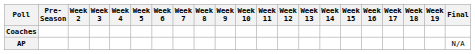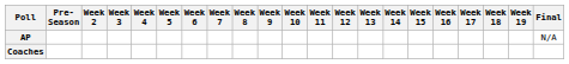 <table class="wikitable" style="white-space:nowrap;font-size:90%">
 <tr>
 <th>Poll</th>
 <th>Pre-<br>Season</th>
 <th>Week<br>2</th>
 <th>Week<br>3</th>
 <th>Week<br>4</th>
 <th>Week<br>5</th>
 <th>Week<br>6</th>
 <th>Week<br>7</th>
 <th>Week<br>8</th>
 <th>Week<br>9</th>
 <th>Week<br>10</th>
 <th>Week<br>11</th>
 <th>Week<br>12</th>
 <th>Week<br>13</th>
 <th>Week<br>14</th>
 <th>Week<br>15</th>
 <th>Week<br>16</th>
 <th>Week<br>17</th>
 <th>Week<br>18</th>
 <th>Week<br>19</th>
 <th>Final</th>
 </tr>
 <tr style="text-align:center;">
+<th>AP</th>
+<td style="background:#FFFFFF;"></td>
+<td style="background:#FFFFFF;"></td>
+<td style="background:#FFFFFF;"></td>
+<td style="background:#FFFFFF;"></td>
+<td style="background:#FFFFFF;"></td>
+<td style="background:#FFFFFF;"></td>
+<td style="background:#FFFFFF;"></td>
+<td style="background:#FFFFFF;"></td>
+<td style="background:#FFFFFF;"></td>
+<td style="background:#FFFFFF;"></td>
+<td style="background:#FFFFFF;"></td>
+<td style="background:#FFFFFF;"></td>
+<td style="background:#FFFFFF;"></td>
+<td style="background:#FFFFFF;"></td>
+<td style="background:#FFFFFF;"></td>
+<td style="background:#FFFFFF;"></td>
+<td style="background:#FFFFFF;"></td>
+<td style="background:#FFFFFF;"></td>
+<td style="background:#FFFFFF;"></td>
+<td style="background:#FFFFFF;">N/A</td>
+</tr>
+<tr style="text-align:center;">
 <th>Coaches</th>
 <td style="background:#FFFFFF;"></td>
 <td style="background:#FFFFFF;"></td>
 <td style="background:#FFFFFF;"></td>
 <td style="background:#FFFFFF;"></td>
 <td style="background:#FFFFFF;"></td>
 <td style="background:#FFFFFF;"></td>
 <td style="background:#FFFFFF;"></td>
 <td style="background:#FFFFFF;"></td>
 <td style="background:#FFFFFF;"></td>
 <td style="background:#FFFFFF;"></td>
 <td style="background:#FFFFFF;"></td>
 <td style="background:#FFFFFF;"></td>
 <td style="background:#FFFFFF;"></td>
 <td style="background:#FFFFFF;"></td>
 <td style="background:#FFFFFF;"></td>
 <td style="background:#FFFFFF;"></td>
 <td style="background:#FFFFFF;"></td>
 <td style="background:#FFFFFF;"></td>
 <td style="background:#FFFFFF;"></td>
 <td style="background:#FFFFFF;"></td>
 </tr>
-<tr style="text-align:center;">
-<th>AP</th>
-<td style="background:#FFFFFF;"></td>
-<td style="background:#FFFFFF;"></td>
-<td style="background:#FFFFFF;"></td>
-<td style="background:#FFFFFF;"></td>
-<td style="background:#FFFFFF;"></td>
-<td style="background:#FFFFFF;"></td>
-<td style="background:#FFFFFF;"></td>
-<td style="background:#FFFFFF;"></td>
-<td style="background:#FFFFFF;"></td>
-<td style="background:#FFFFFF;"></td>
-<td style="background:#FFFFFF;"></td>
-<td style="background:#FFFFFF;"></td>
-<td style="background:#FFFFFF;"></td>
-<td style="background:#FFFFFF;"></td>
-<td style="background:#FFFFFF;"></td>
-<td style="background:#FFFFFF;"></td>
-<td style="background:#FFFFFF;"></td>
-<td style="background:#FFFFFF;"></td>
-<td style="background:#FFFFFF;"></td>
-<td style="background:#FFFFFF;">N/A</td>
-</tr>
 </table>
